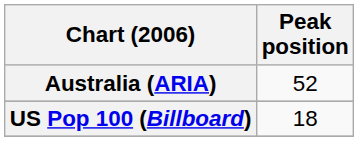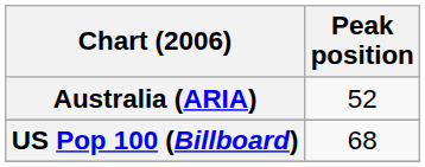 <table class="wikitable sortable plainrowheaders">
 <tr>
 <th>Chart (2006)</th>
 <th align="center">Peak<br>position</th>
 </tr>
 <tr>
 <th scope="row">Australia (<a href='#'>ARIA</a>)</th>
 <td align="center">52</td>
 </tr>
 <tr>
 </tr>
 <tr>
 </tr>
 <tr>
 </tr>
 <tr>
 </tr>
 <tr>
 </tr>
 <tr>
 <th scope="row">US <a href='#'>Pop 100</a> (<em><a href='#'>Billboard</a></em>)</th>
-<td align="center">18</td>
+<td align="center">68</td>
 </tr>
 <tr>
 </tr>
 </table>
